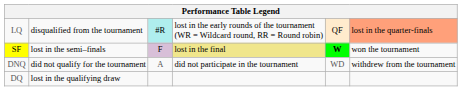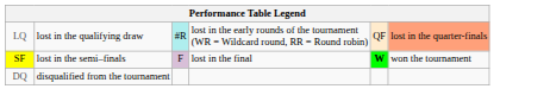 <table class="wikitable" style="font-size:78%;">
 <tr bgcolor="#efefef">
 <th colspan="6">Performance Table Legend</th>
 </tr>
 <tr>
 <td align="center" style="color:#555555;" width="30">LQ</td>
-<td>disqualified from the tournament</td>
+<td>lost in the qualifying draw</td>
 <td align="center" style="background:#afeeee;">#R</td>
 <td>lost in the early rounds of the tournament<br>(WR = Wildcard round, RR = Round robin)</td>
 <td align="center" style="background:#ffebcd;">QF</td>
 <td style="background: lightsalmon;">lost in the quarter-finals</td>
 </tr>
 <tr>
 <td align="center" style="background:yellow;">SF</td>
 <td>lost in the semi–finals</td>
 <td align="center" style="background:#D8BFD8;">F</td>
-<td style="background: khaki;">lost in the final</td>
+<td>lost in the final</td>
 <td align="center" style="background:#00ff00;"><strong>W</strong></td>
 <td>won the tournament</td>
 </tr>
 <tr>
-<td align="center" style="color:#555555;" width="30">DNQ</td>
-<td>did not qualify for the tournament</td>
-<td align="center" style="color:#555555;" width="30">A</td>
-<td>did not participate in the tournament</td>
-<td align="center" style="color:#555555;" width="30">WD</td>
-<td>withdrew from the tournament</td>
-</tr>
-<tr>
 <td align="center" style="color:#555555;" width="30">DQ</td>
-<td>lost in the qualifying draw</td>
+<td>disqualified from the tournament</td>
 <td></td>
 <td></td>
 <td></td>
 <td></td>
 </tr>
 </table>
